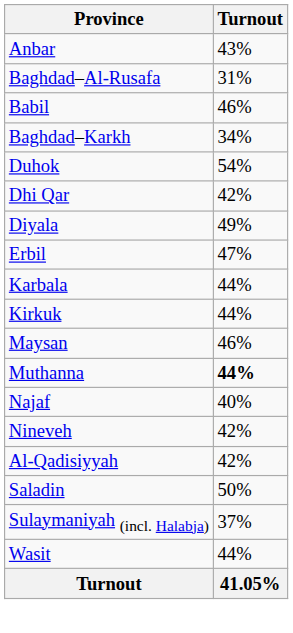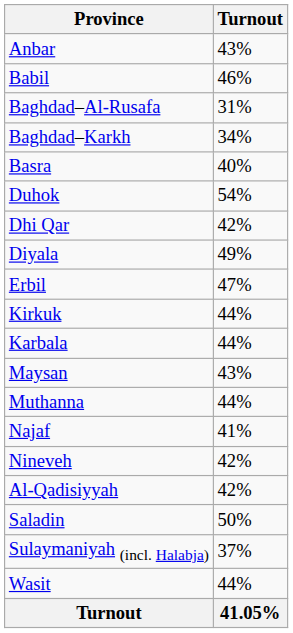 <table class="wikitable sortable">
 <tr>
 <th>Province</th>
 <th>Turnout</th>
 </tr>
 <tr>
 <td><a href='#'>Anbar</a></td>
 <td>43%</td>
 </tr>
 <tr>
+<td><a href='#'>Babil</a></td>
+<td>46%</td>
+</tr>
+<tr>
 <td><a href='#'>Baghdad</a>–<a href='#'>Al-Rusafa</a></td>
 <td>31%</td>
 </tr>
 <tr>
-<td><a href='#'>Babil</a></td>
-<td>46%</td>
+<td><a href='#'>Baghdad</a>–<a href='#'>Karkh</a></td>
+<td>34%</td>
 </tr>
 <tr>
-<td><a href='#'>Baghdad</a>–<a href='#'>Karkh</a></td>
-<td>34%</td>
+<td><a href='#'>Basra</a></td>
+<td>40%</td>
 </tr>
 <tr>
 <td><a href='#'>Duhok</a></td>
 <td>54%</td>
 </tr>
 <tr>
 <td><a href='#'>Dhi Qar</a></td>
 <td>42%</td>
 </tr>
 <tr>
 <td><a href='#'>Diyala</a></td>
 <td>49%</td>
 </tr>
 <tr>
 <td><a href='#'>Erbil</a></td>
 <td>47%</td>
 </tr>
 <tr>
+<td><a href='#'>Kirkuk</a></td>
+<td>44%</td>
+</tr>
+<tr>
 <td><a href='#'>Karbala</a></td>
 <td>44%</td>
 </tr>
 <tr>
-<td><a href='#'>Kirkuk</a></td>
+<td><a href='#'>Maysan</a></td>
+<td>43%</td>
+</tr>
+<tr>
+<td><a href='#'>Muthanna</a></td>
 <td>44%</td>
 </tr>
 <tr>
-<td><a href='#'>Maysan</a></td>
-<td>46%</td>
-</tr>
-<tr>
-<td><a href='#'>Muthanna</a></td>
-<td><strong>44%</strong></td>
-</tr>
-<tr>
 <td><a href='#'>Najaf</a></td>
-<td>40%</td>
+<td>41%</td>
 </tr>
 <tr>
 <td><a href='#'>Nineveh</a></td>
 <td>42%</td>
 </tr>
 <tr>
 <td><a href='#'>Al-Qadisiyyah</a></td>
 <td>42%</td>
 </tr>
 <tr>
 <td><a href='#'>Saladin</a></td>
 <td>50%</td>
 </tr>
 <tr>
 <td><a href='#'>Sulaymaniyah</a> <sub>(incl. <a href='#'>Halabja</a>)</sub></td>
 <td>37%</td>
 </tr>
 <tr>
 <td><a href='#'>Wasit</a></td>
 <td>44%</td>
 </tr>
 <tr>
 <th>Turnout</th>
 <th>41.05%</th>
 </tr>
 </table>
